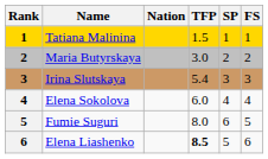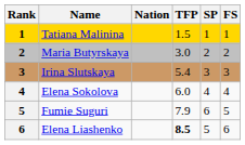 <table class="wikitable">
 <tr>
 <th>Rank</th>
 <th>Name</th>
 <th>Nation</th>
 <th>TFP</th>
 <th>SP</th>
 <th>FS</th>
 </tr>
 <tr bgcolor="gold">
 <td align="center"><strong>1</strong></td>
 <td><a href='#'>Tatiana Malinina</a></td>
 <td></td>
 <td>1.5</td>
 <td>1</td>
 <td>1</td>
 </tr>
 <tr bgcolor="silver">
 <td align="center"><strong>2</strong></td>
 <td><a href='#'>Maria Butyrskaya</a></td>
 <td></td>
 <td>3.0</td>
 <td>2</td>
 <td>2</td>
 </tr>
 <tr bgcolor="cc9966">
 <td align="center"><strong>3</strong></td>
 <td><a href='#'>Irina Slutskaya</a></td>
 <td></td>
 <td>5.4</td>
 <td>3</td>
 <td>3</td>
 </tr>
 <tr>
 <th>4</th>
 <td><a href='#'>Elena Sokolova</a></td>
 <td></td>
 <td>6.0</td>
 <td>4</td>
 <td>4</td>
 </tr>
 <tr>
 <th>5</th>
 <td><a href='#'>Fumie Suguri</a></td>
 <td></td>
-<td>8.0</td>
+<td>7.9</td>
 <td>6</td>
 <td>5</td>
 </tr>
 <tr>
 <th>6</th>
 <td><a href='#'>Elena Liashenko</a></td>
 <td></td>
 <td><strong>8.5</strong></td>
 <td>5</td>
 <td>6</td>
 </tr>
 </table>
